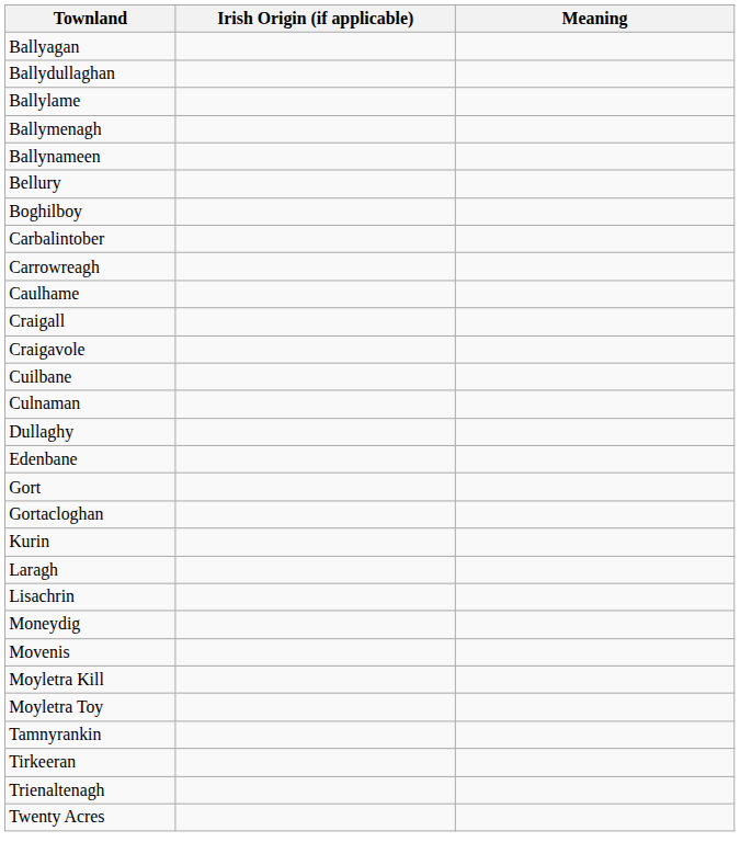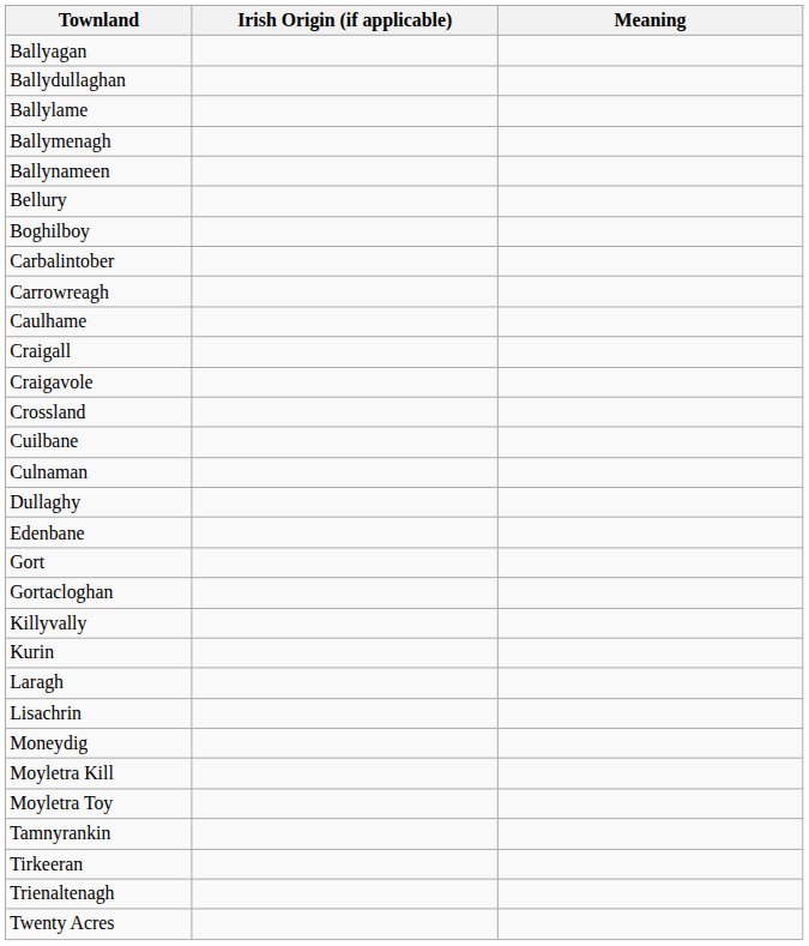 <table class="wikitable" style="border:1px solid darkgray;">
 <tr>
 <th width="150">Townland</th>
 <th width="250">Irish Origin (if applicable)</th>
 <th width="250">Meaning</th>
 </tr>
 <tr>
 <td>Ballyagan</td>
 <td></td>
 <td></td>
 </tr>
 <tr>
 <td>Ballydullaghan</td>
 <td></td>
 <td></td>
 </tr>
 <tr>
 <td>Ballylame</td>
 <td></td>
 <td></td>
 </tr>
 <tr>
 <td>Ballymenagh</td>
 <td></td>
 <td></td>
 </tr>
 <tr>
 <td>Ballynameen</td>
 <td></td>
 <td></td>
 </tr>
 <tr>
 <td>Bellury</td>
 <td></td>
 <td></td>
 </tr>
 <tr>
 <td>Boghilboy</td>
 <td></td>
 <td></td>
 </tr>
 <tr>
 <td>Carbalintober</td>
 <td></td>
 <td></td>
 </tr>
 <tr>
 <td>Carrowreagh</td>
 <td></td>
 <td></td>
 </tr>
 <tr>
 <td>Caulhame</td>
 <td></td>
 <td></td>
 </tr>
 <tr>
 <td>Craigall</td>
 <td></td>
 <td></td>
 </tr>
 <tr>
 <td>Craigavole</td>
 <td></td>
 <td></td>
 </tr>
 <tr>
+<td>Crossland</td>
+<td></td>
+<td></td>
+</tr>
+<tr>
 <td>Cuilbane</td>
 <td></td>
 <td></td>
 </tr>
 <tr>
 <td>Culnaman</td>
 <td></td>
 <td></td>
 </tr>
 <tr>
 <td>Dullaghy</td>
 <td></td>
 <td></td>
 </tr>
 <tr>
 <td>Edenbane</td>
 <td></td>
 <td></td>
 </tr>
 <tr>
 <td>Gort</td>
 <td></td>
 <td></td>
 </tr>
 <tr>
 <td>Gortacloghan</td>
 <td></td>
 <td></td>
 </tr>
 <tr>
+<td>Killyvally</td>
+<td></td>
+<td></td>
+</tr>
+<tr>
 <td>Kurin</td>
 <td></td>
 <td></td>
 </tr>
 <tr>
 <td>Laragh</td>
 <td></td>
 <td></td>
 </tr>
 <tr>
 <td>Lisachrin</td>
 <td></td>
 <td></td>
 </tr>
 <tr>
 <td>Moneydig</td>
-<td></td>
-<td></td>
-</tr>
-<tr>
-<td>Movenis</td>
 <td></td>
 <td></td>
 </tr>
 <tr>
 <td>Moyletra Kill</td>
 <td></td>
 <td></td>
 </tr>
 <tr>
 <td>Moyletra Toy</td>
 <td></td>
 <td></td>
 </tr>
 <tr>
 <td>Tamnyrankin</td>
 <td></td>
 <td></td>
 </tr>
 <tr>
 <td>Tirkeeran</td>
 <td></td>
 <td></td>
 </tr>
 <tr>
 <td>Trienaltenagh</td>
 <td></td>
 <td></td>
 </tr>
 <tr>
 <td>Twenty Acres</td>
 <td></td>
 <td></td>
 </tr>
 </table>
